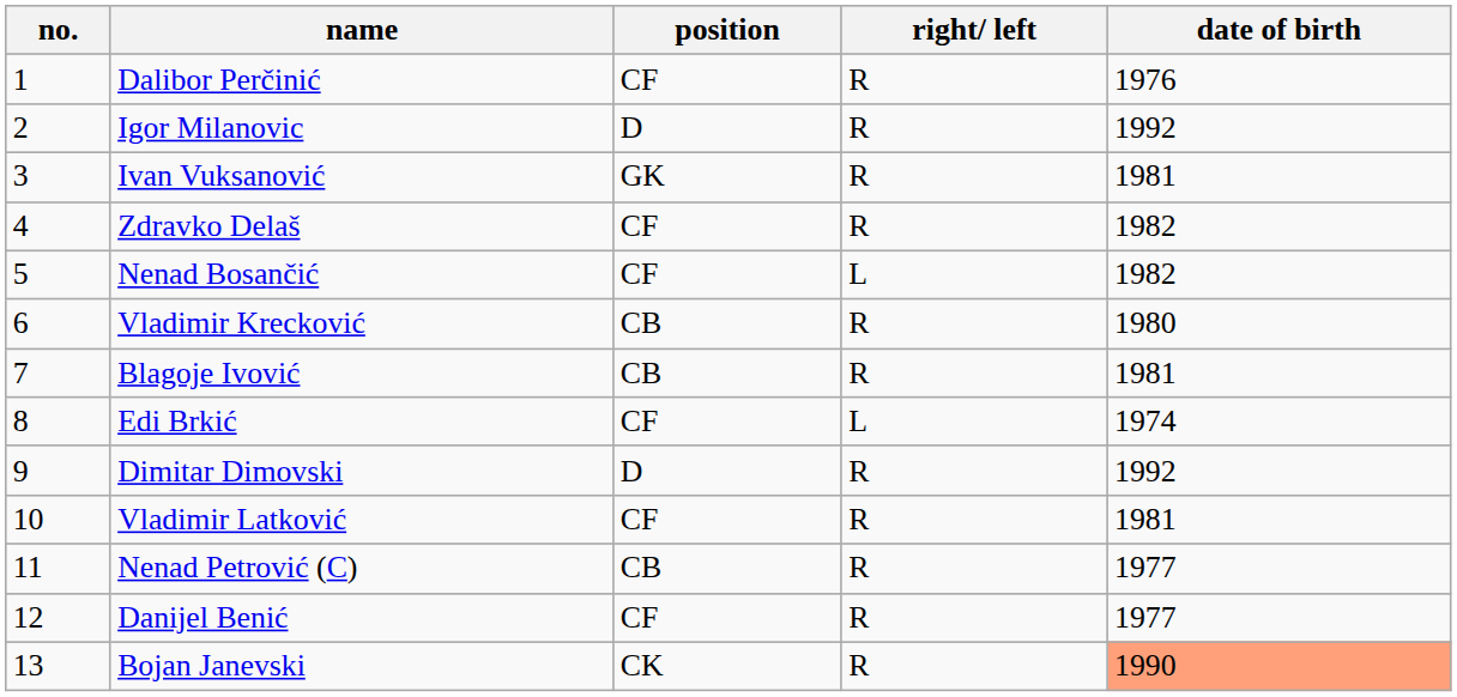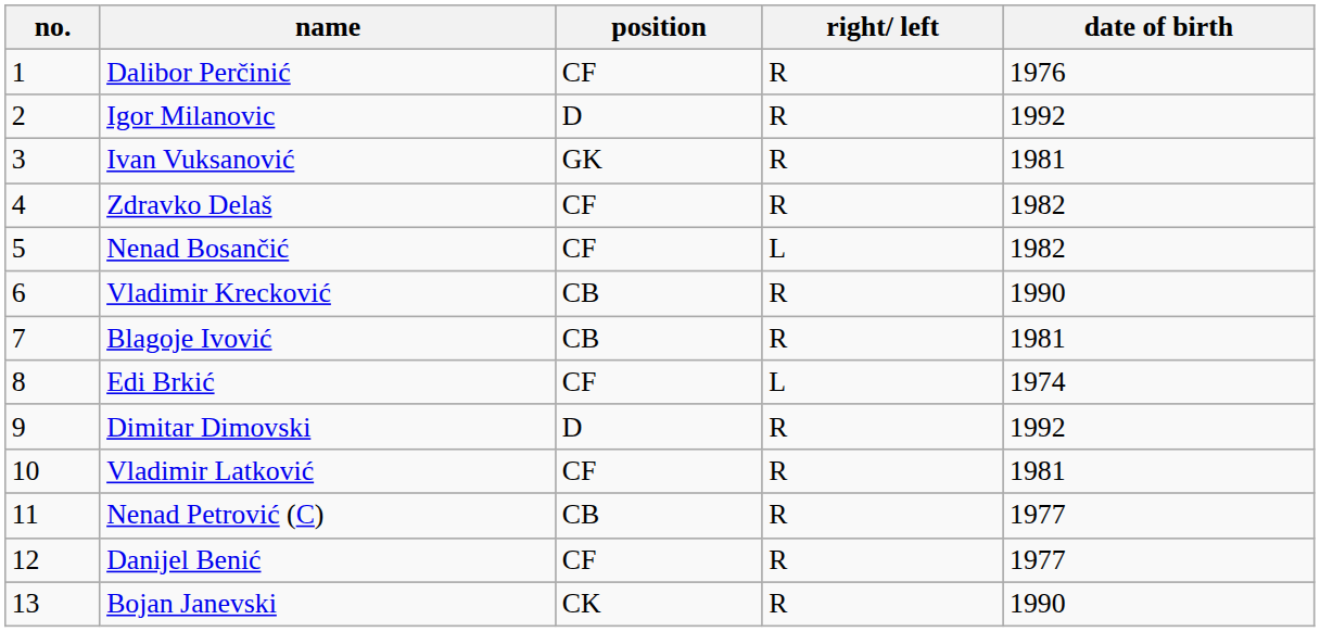 <table class="wikitable" width=750>
 <tr>
 <th>no.</th>
 <th>name</th>
 <th>position</th>
 <th>right/ left</th>
 <th>date of birth</th>
 </tr>
 <tr>
 <td>1</td>
 <td><a href='#'>Dalibor Perčinić</a></td>
 <td>CF</td>
 <td>R</td>
 <td>1976</td>
 </tr>
 <tr>
 <td>2</td>
 <td><a href='#'>Igor Milanovic</a></td>
 <td>D</td>
 <td>R</td>
 <td>1992</td>
 </tr>
 <tr>
 <td>3</td>
 <td><a href='#'>Ivan Vuksanović</a></td>
 <td>GK</td>
 <td>R</td>
 <td>1981</td>
 </tr>
 <tr>
 <td>4</td>
 <td><a href='#'>Zdravko Delaš</a></td>
 <td>CF</td>
 <td>R</td>
 <td>1982</td>
 </tr>
 <tr>
 <td>5</td>
 <td><a href='#'>Nenad Bosančić</a></td>
 <td>CF</td>
 <td>L</td>
 <td>1982</td>
 </tr>
 <tr>
 <td>6</td>
 <td><a href='#'>Vladimir Krecković</a></td>
 <td>CB</td>
 <td>R</td>
-<td>1980</td>
+<td>1990</td>
 </tr>
 <tr>
 <td>7</td>
 <td><a href='#'>Blagoje Ivović</a></td>
 <td>CB</td>
 <td>R</td>
 <td>1981</td>
 </tr>
 <tr>
 <td>8</td>
 <td><a href='#'>Edi Brkić</a></td>
 <td>CF</td>
 <td>L</td>
 <td>1974</td>
 </tr>
 <tr>
 <td>9</td>
 <td><a href='#'>Dimitar Dimovski</a></td>
 <td>D</td>
 <td>R</td>
 <td>1992</td>
 </tr>
 <tr>
 <td>10</td>
 <td><a href='#'>Vladimir Latković</a></td>
 <td>CF</td>
 <td>R</td>
 <td>1981</td>
 </tr>
 <tr>
 <td>11</td>
 <td><a href='#'>Nenad Petrović</a> (<a href='#'>C</a>)</td>
 <td>CB</td>
 <td>R</td>
 <td>1977</td>
 </tr>
 <tr>
 <td>12</td>
 <td><a href='#'>Danijel Benić</a></td>
 <td>CF</td>
 <td>R</td>
 <td>1977</td>
 </tr>
 <tr>
 <td>13</td>
 <td><a href='#'>Bojan Janevski</a></td>
 <td>CK</td>
 <td>R</td>
-<td style="background: lightsalmon;">1990</td>
+<td>1990</td>
 </tr>
 </table>
